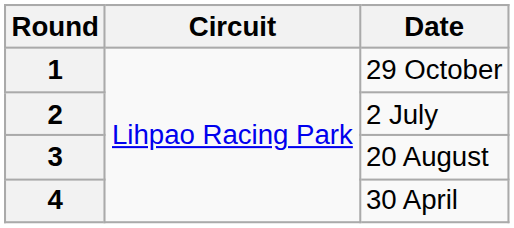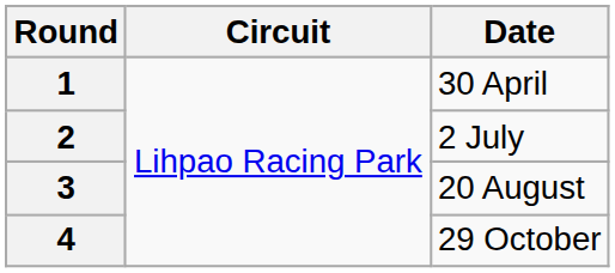 <table class="wikitable" style="font-size:85%">
 <tr>
 <th>Round</th>
 <th>Circuit</th>
 <th>Date</th>
 </tr>
 <tr>
 <th>1</th>
 <td rowspan="4"> <a href='#'>Lihpao Racing Park</a></td>
-<td>29 October</td>
+<td>30 April</td>
 </tr>
 <tr>
 <th>2</th>
 <td>2 July</td>
 </tr>
 <tr>
 <th>3</th>
 <td>20 August</td>
 </tr>
 <tr>
 <th>4</th>
-<td>30 April</td>
+<td>29 October</td>
 </tr>
 </table>
